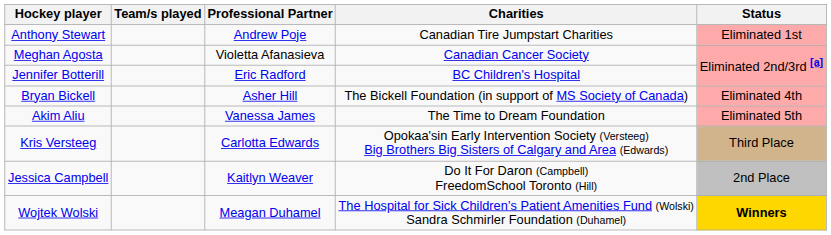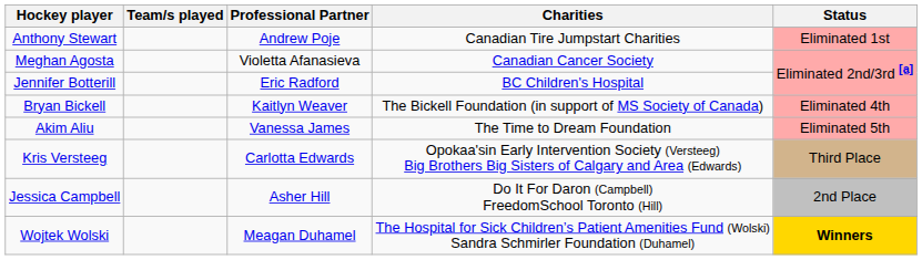 <table class="wikitable" style="text-align:center; margin:auto;">
 <tr>
 <th>Hockey player</th>
 <th>Team/s played</th>
 <th>Professional Partner</th>
 <th>Charities</th>
 <th>Status</th>
 </tr>
 <tr>
 <td><a href='#'>Anthony Stewart</a></td>
 <td></td>
 <td><a href='#'>Andrew Poje</a></td>
 <td>Canadian Tire Jumpstart Charities</td>
 <td align=center bgcolor="#ffaaaa">Eliminated 1st <br> </td>
 </tr>
 <tr>
 <td><a href='#'>Meghan Agosta</a></td>
 <td></td>
 <td>Violetta Afanasieva</td>
 <td><a href='#'>Canadian Cancer Society</a></td>
 <td rowspan="2" align=center bgcolor="#ffaaaa">Eliminated 2nd/3rd <sup><span></span><a href='#'><strong>[a]</strong></a></sup> <br> </td>
 </tr>
 <tr>
 <td><a href='#'>Jennifer Botterill</a></td>
 <td></td>
 <td><a href='#'>Eric Radford</a></td>
 <td><a href='#'>BC Children's Hospital</a></td>
 </tr>
 <tr>
 <td><a href='#'>Bryan Bickell</a></td>
 <td></td>
-<td><a href='#'>Asher Hill</a></td>
+<td><a href='#'>Kaitlyn Weaver</a></td>
 <td>The Bickell Foundation (in support of <a href='#'>MS Society of Canada</a>)</td>
 <td align=center bgcolor="#ffaaaa">Eliminated 4th <br> </td>
 </tr>
 <tr>
 <td><a href='#'>Akim Aliu</a></td>
 <td></td>
 <td><a href='#'>Vanessa James</a></td>
 <td>The Time to Dream Foundation</td>
 <td align=center bgcolor="#ffaaaa">Eliminated 5th <br> </td>
 </tr>
 <tr>
 <td><a href='#'>Kris Versteeg</a></td>
 <td></td>
 <td><a href='#'>Carlotta Edwards</a></td>
 <td>Opokaa'sin Early Intervention Society <small>(Versteeg)</small> <br> <a href='#'>Big Brothers Big Sisters of Calgary and Area</a> <small>(Edwards)</small></td>
 <td align=center bgcolor="tan">Third Place <br> </td>
 </tr>
 <tr>
 <td><a href='#'>Jessica Campbell</a></td>
 <td></td>
-<td><a href='#'>Kaitlyn Weaver</a></td>
+<td><a href='#'>Asher Hill</a></td>
 <td>Do It For Daron <small>(Campbell)</small> <br>FreedomSchool Toronto <small>(Hill)</small></td>
 <td align=center bgcolor="silver">2nd Place <br> </td>
 </tr>
 <tr>
 <td><a href='#'>Wojtek Wolski</a></td>
 <td></td>
 <td><a href='#'>Meagan Duhamel</a></td>
 <td><a href='#'>The Hospital for Sick Children’s Patient Amenities Fund</a> <small>(Wolski)</small> <br>Sandra Schmirler Foundation <small>(Duhamel)</small></td>
 <td align=center bgcolor="gold"><strong>Winners</strong> <br> </td>
 </tr>
 </table>
